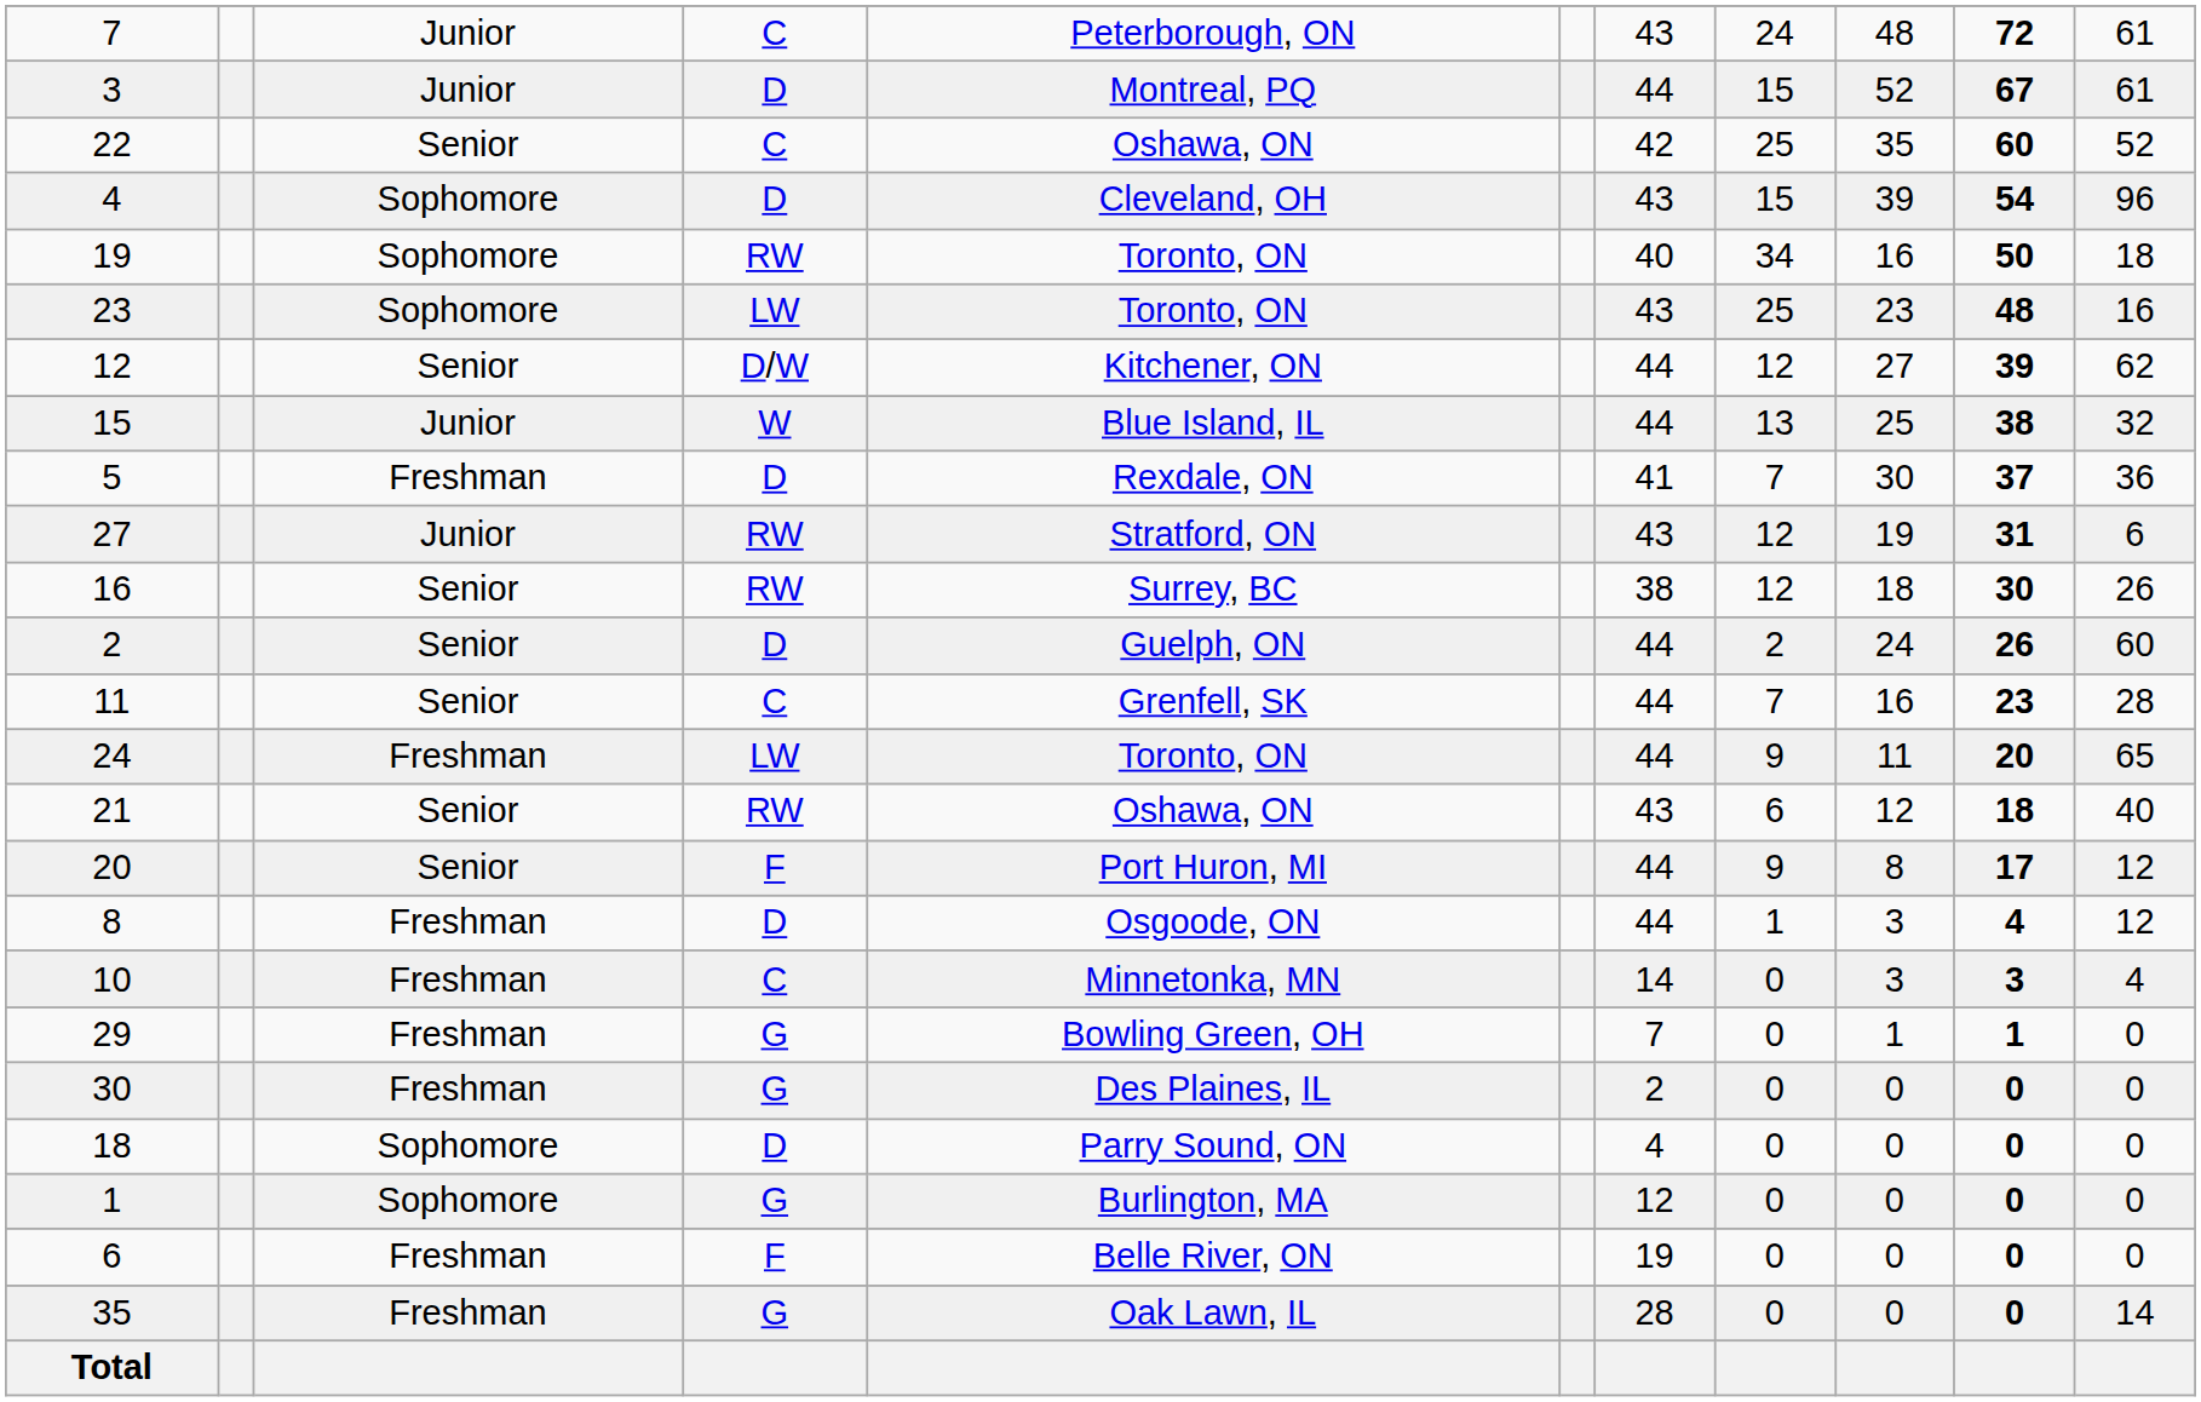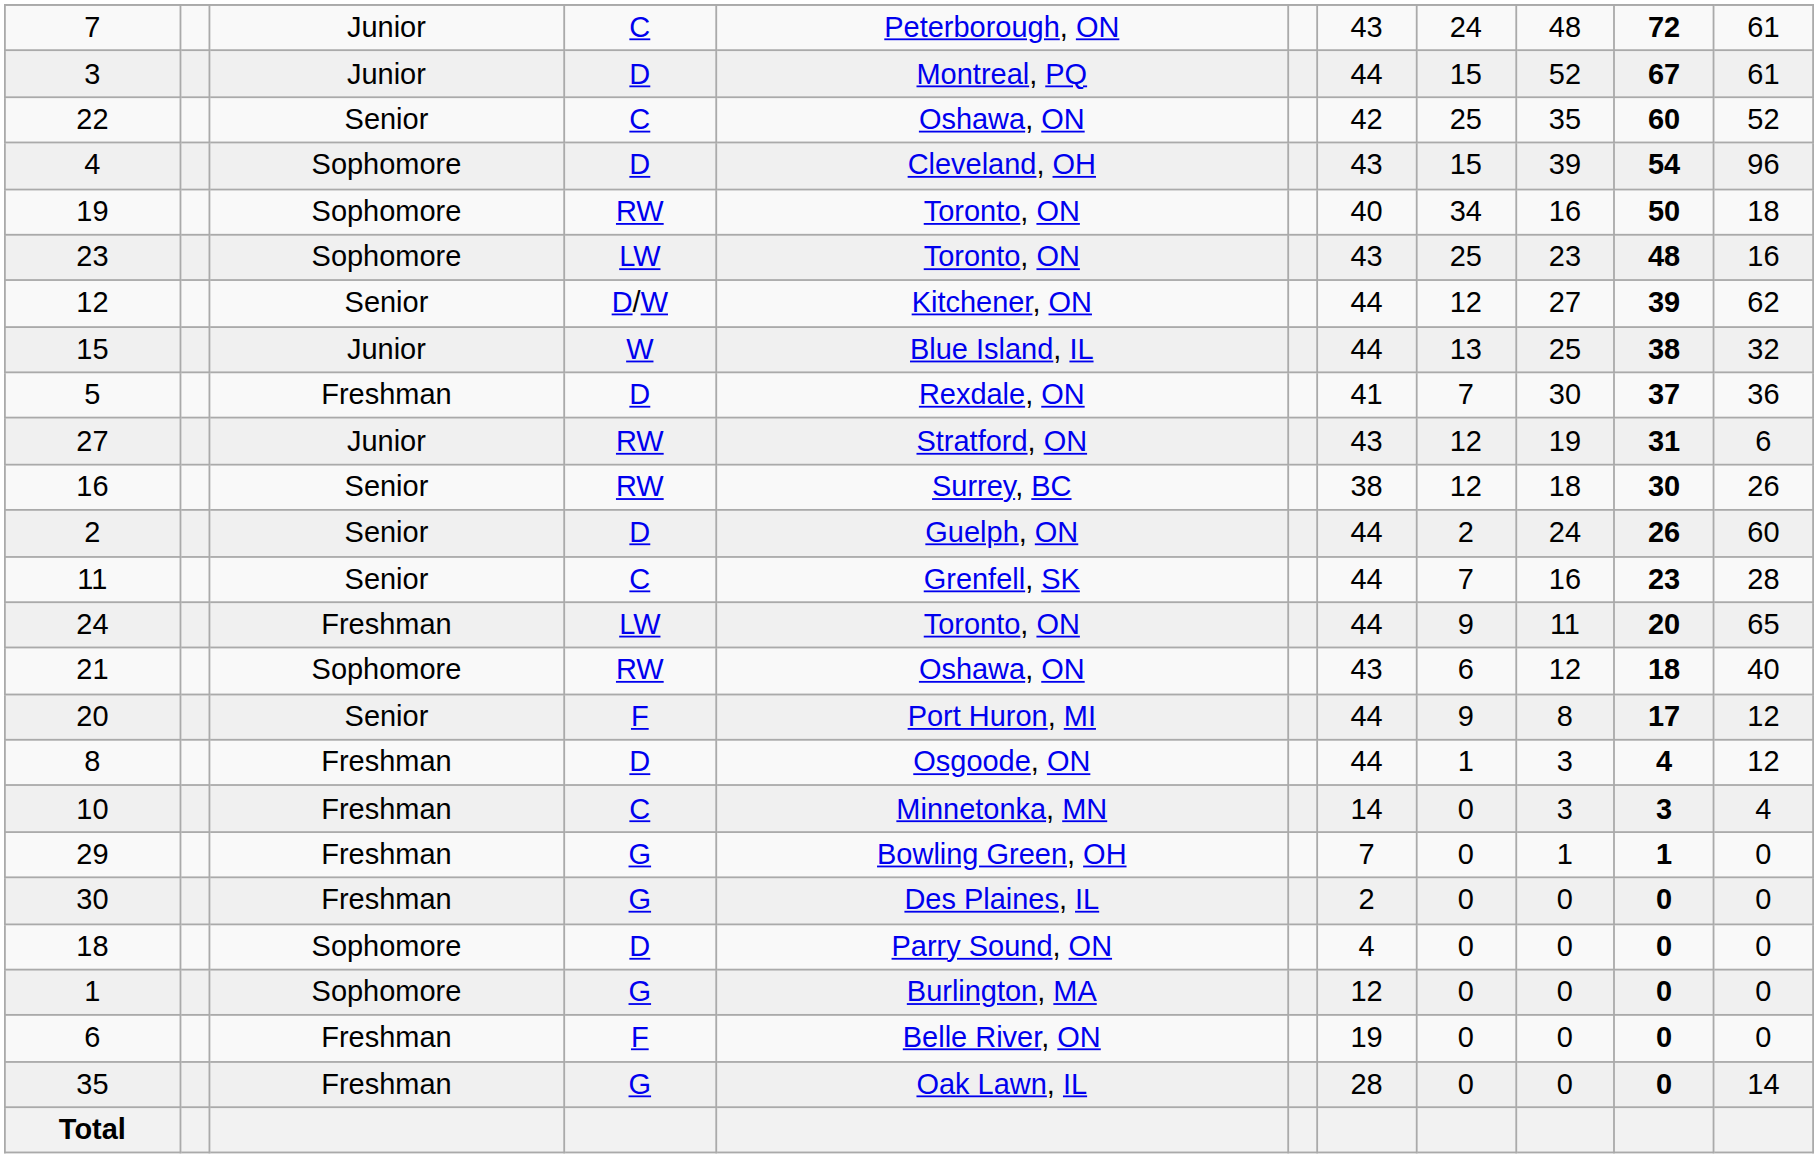 <table class="wikitable sortable" width ="1000">
 <tr align="center">
 </tr>
 <tr align="center" bgcolor="">
 <td>7</td>
 <td></td>
 <td>Junior</td>
 <td><a href='#'>C</a></td>
 <td><a href='#'>Peterborough</a>, <a href='#'>ON</a></td>
 <td></td>
 <td>43</td>
 <td>24</td>
 <td>48</td>
 <td><strong>72</strong></td>
 <td>61</td>
 </tr>
 <tr align="center" bgcolor="#f0f0f0">
 <td>3</td>
 <td></td>
 <td>Junior</td>
 <td><a href='#'>D</a></td>
 <td><a href='#'>Montreal</a>, <a href='#'>PQ</a></td>
 <td></td>
 <td>44</td>
 <td>15</td>
 <td>52</td>
 <td><strong>67</strong></td>
 <td>61</td>
 </tr>
 <tr align="center">
 <td>22</td>
 <td></td>
 <td>Senior</td>
 <td><a href='#'>C</a></td>
 <td><a href='#'>Oshawa</a>, <a href='#'>ON</a></td>
 <td></td>
 <td>42</td>
 <td>25</td>
 <td>35</td>
 <td><strong>60</strong></td>
 <td>52</td>
 </tr>
 <tr align="center" bgcolor="#f0f0f0">
 <td>4</td>
 <td></td>
 <td>Sophomore</td>
 <td><a href='#'>D</a></td>
 <td><a href='#'>Cleveland</a>, <a href='#'>OH</a></td>
 <td></td>
 <td>43</td>
 <td>15</td>
 <td>39</td>
 <td><strong>54</strong></td>
 <td>96</td>
 </tr>
 <tr align="center">
 <td>19</td>
 <td></td>
 <td>Sophomore</td>
 <td><a href='#'>RW</a></td>
 <td><a href='#'>Toronto</a>, <a href='#'>ON</a></td>
 <td></td>
 <td>40</td>
 <td>34</td>
 <td>16</td>
 <td><strong>50</strong></td>
 <td>18</td>
 </tr>
 <tr align="center" bgcolor="#f0f0f0">
 <td>23</td>
 <td></td>
 <td>Sophomore</td>
 <td><a href='#'>LW</a></td>
 <td><a href='#'>Toronto</a>, <a href='#'>ON</a></td>
 <td></td>
 <td>43</td>
 <td>25</td>
 <td>23</td>
 <td><strong>48</strong></td>
 <td>16</td>
 </tr>
 <tr align="center">
 <td>12</td>
 <td></td>
 <td>Senior</td>
 <td><a href='#'>D</a>/<a href='#'>W</a></td>
 <td><a href='#'>Kitchener</a>, <a href='#'>ON</a></td>
 <td></td>
 <td>44</td>
 <td>12</td>
 <td>27</td>
 <td><strong>39</strong></td>
 <td>62</td>
 </tr>
 <tr align="center" bgcolor="#f0f0f0">
 <td>15</td>
 <td></td>
 <td>Junior</td>
 <td><a href='#'>W</a></td>
 <td><a href='#'>Blue Island</a>, <a href='#'>IL</a></td>
 <td></td>
 <td>44</td>
 <td>13</td>
 <td>25</td>
 <td><strong>38</strong></td>
 <td>32</td>
 </tr>
 <tr align="center">
 <td>5</td>
 <td></td>
 <td>Freshman</td>
 <td><a href='#'>D</a></td>
 <td><a href='#'>Rexdale</a>, <a href='#'>ON</a></td>
 <td></td>
 <td>41</td>
 <td>7</td>
 <td>30</td>
 <td><strong>37</strong></td>
 <td>36</td>
 </tr>
 <tr align="center" bgcolor="#f0f0f0">
 <td>27</td>
 <td></td>
 <td>Junior</td>
 <td><a href='#'>RW</a></td>
 <td><a href='#'>Stratford</a>, <a href='#'>ON</a></td>
 <td></td>
 <td>43</td>
 <td>12</td>
 <td>19</td>
 <td><strong>31</strong></td>
 <td>6</td>
 </tr>
 <tr align="center">
 <td>16</td>
 <td></td>
 <td>Senior</td>
 <td><a href='#'>RW</a></td>
 <td><a href='#'>Surrey</a>, <a href='#'>BC</a></td>
 <td></td>
 <td>38</td>
 <td>12</td>
 <td>18</td>
 <td><strong>30</strong></td>
 <td>26</td>
 </tr>
 <tr align="center" bgcolor="#f0f0f0">
 <td>2</td>
 <td></td>
 <td>Senior</td>
 <td><a href='#'>D</a></td>
 <td><a href='#'>Guelph</a>, <a href='#'>ON</a></td>
 <td></td>
 <td>44</td>
 <td>2</td>
 <td>24</td>
 <td><strong>26</strong></td>
 <td>60</td>
 </tr>
 <tr align="center">
 <td>11</td>
 <td></td>
 <td>Senior</td>
 <td><a href='#'>C</a></td>
 <td><a href='#'>Grenfell</a>, <a href='#'>SK</a></td>
 <td></td>
 <td>44</td>
 <td>7</td>
 <td>16</td>
 <td><strong>23</strong></td>
 <td>28</td>
 </tr>
 <tr align="center" bgcolor="#f0f0f0">
 <td>24</td>
 <td></td>
 <td>Freshman</td>
 <td><a href='#'>LW</a></td>
 <td><a href='#'>Toronto</a>, <a href='#'>ON</a></td>
 <td></td>
 <td>44</td>
 <td>9</td>
 <td>11</td>
 <td><strong>20</strong></td>
 <td>65</td>
 </tr>
 <tr align="center">
 <td>21</td>
 <td></td>
-<td>Senior</td>
+<td>Sophomore</td>
 <td><a href='#'>RW</a></td>
 <td><a href='#'>Oshawa</a>, <a href='#'>ON</a></td>
 <td></td>
 <td>43</td>
 <td>6</td>
 <td>12</td>
 <td><strong>18</strong></td>
 <td>40</td>
 </tr>
 <tr align="center" bgcolor="#f0f0f0">
 <td>20</td>
 <td></td>
 <td>Senior</td>
 <td><a href='#'>F</a></td>
 <td><a href='#'>Port Huron</a>, <a href='#'>MI</a></td>
 <td></td>
 <td>44</td>
 <td>9</td>
 <td>8</td>
 <td><strong>17</strong></td>
 <td>12</td>
 </tr>
 <tr align="center">
 <td>8</td>
 <td></td>
 <td>Freshman</td>
 <td><a href='#'>D</a></td>
 <td><a href='#'>Osgoode</a>, <a href='#'>ON</a></td>
 <td></td>
 <td>44</td>
 <td>1</td>
 <td>3</td>
 <td><strong>4</strong></td>
 <td>12</td>
 </tr>
 <tr align="center" bgcolor="#f0f0f0">
 <td>10</td>
 <td></td>
 <td>Freshman</td>
 <td><a href='#'>C</a></td>
 <td><a href='#'>Minnetonka</a>, <a href='#'>MN</a></td>
 <td></td>
 <td>14</td>
 <td>0</td>
 <td>3</td>
 <td><strong>3</strong></td>
 <td>4</td>
 </tr>
 <tr align="center">
 <td>29</td>
 <td></td>
 <td>Freshman</td>
 <td><a href='#'>G</a></td>
 <td><a href='#'>Bowling Green</a>, <a href='#'>OH</a></td>
 <td></td>
 <td>7</td>
 <td>0</td>
 <td>1</td>
 <td><strong>1</strong></td>
 <td>0</td>
 </tr>
 <tr align="center" bgcolor="#f0f0f0">
 <td>30</td>
 <td></td>
 <td>Freshman</td>
 <td><a href='#'>G</a></td>
 <td><a href='#'>Des Plaines</a>, <a href='#'>IL</a></td>
 <td></td>
 <td>2</td>
 <td>0</td>
 <td>0</td>
 <td><strong>0</strong></td>
 <td>0</td>
 </tr>
 <tr align="center">
 <td>18</td>
 <td></td>
 <td>Sophomore</td>
 <td><a href='#'>D</a></td>
 <td><a href='#'>Parry Sound</a>, <a href='#'>ON</a></td>
 <td></td>
 <td>4</td>
 <td>0</td>
 <td>0</td>
 <td><strong>0</strong></td>
 <td>0</td>
 </tr>
 <tr align="center" bgcolor="#f0f0f0">
 <td>1</td>
 <td></td>
 <td>Sophomore</td>
 <td><a href='#'>G</a></td>
 <td><a href='#'>Burlington</a>, <a href='#'>MA</a></td>
 <td></td>
 <td>12</td>
 <td>0</td>
 <td>0</td>
 <td><strong>0</strong></td>
 <td>0</td>
 </tr>
 <tr align="center">
 <td>6</td>
 <td></td>
 <td>Freshman</td>
 <td><a href='#'>F</a></td>
 <td><a href='#'>Belle River</a>, <a href='#'>ON</a></td>
 <td></td>
 <td>19</td>
 <td>0</td>
 <td>0</td>
 <td><strong>0</strong></td>
 <td>0</td>
 </tr>
 <tr align="center" bgcolor="#f0f0f0">
 <td>35</td>
 <td></td>
 <td>Freshman</td>
 <td><a href='#'>G</a></td>
 <td><a href='#'>Oak Lawn</a>, <a href='#'>IL</a></td>
 <td></td>
 <td>28</td>
 <td>0</td>
 <td>0</td>
 <td><strong>0</strong></td>
 <td>14</td>
 </tr>
 <tr>
 <th>Total</th>
 <th></th>
 <th></th>
 <th></th>
 <th></th>
 <th></th>
 <th></th>
 <th></th>
 <th></th>
 <th></th>
 <th></th>
 </tr>
 </table>
